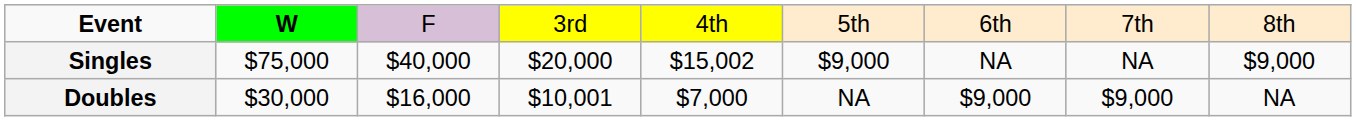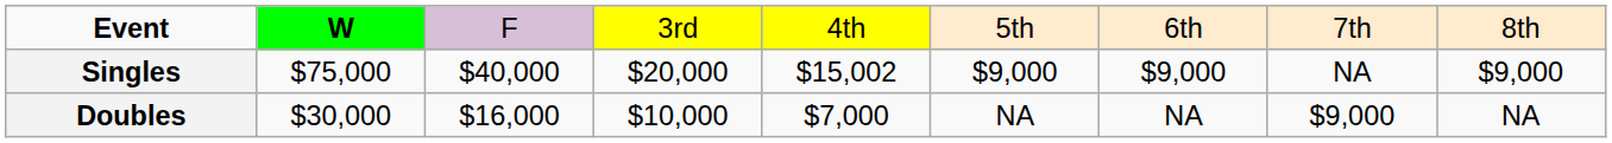 <table class=wikitable style=font-size:95%;text-align:center>
 <tr>
 <td style="width:130px"><strong>Event</strong></td>
 <td style="width:85px; background:lime"><strong>W</strong></td>
 <td style="width:85px; background:thistle">F</td>
 <td style="width:85px; background:#ffff00">3rd</td>
 <td style="width:85px; background:#ffff00">4th</td>
 <td style="width:85px; background:#ffebcd">5th</td>
 <td style="width:85px; background:#ffebcd">6th</td>
 <td style="width:85px; background:#ffebcd">7th</td>
 <td style="width:85px; background:#ffebcd">8th</td>
 </tr>
 <tr>
 <th style=background:#f3f3f3>Singles </th>
 <td>$75,000</td>
 <td>$40,000</td>
 <td>$20,000</td>
 <td>$15,002</td>
 <td>$9,000</td>
-<td>NA</td>
+<td>$9,000</td>
 <td>NA</td>
 <td>$9,000</td>
 </tr>
 <tr>
 <th style=background:#f3f3f3>Doubles </th>
 <td>$30,000</td>
 <td>$16,000</td>
-<td>$10,001</td>
+<td>$10,000</td>
 <td>$7,000</td>
 <td>NA</td>
-<td>$9,000</td>
+<td>NA</td>
 <td>$9,000</td>
 <td>NA</td>
 </tr>
 </table>
